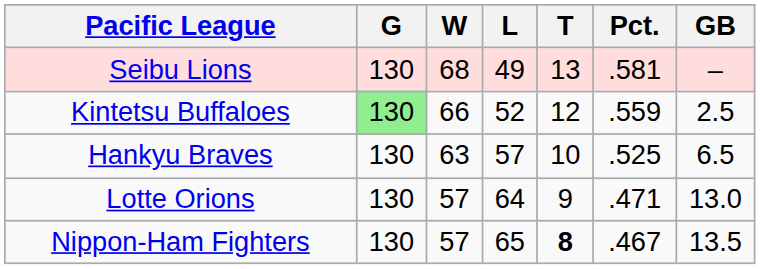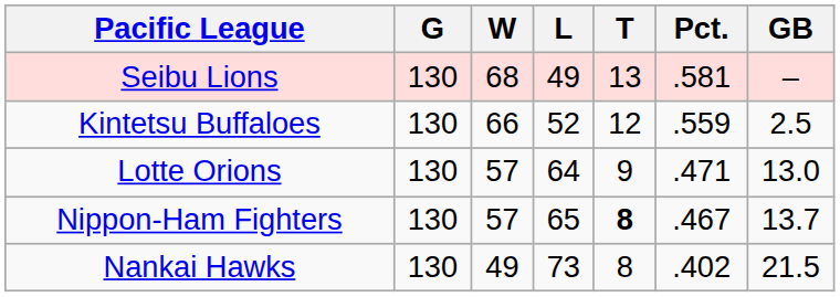 <table class="wikitable"  style="width:50%; text-align:center;">
 <tr>
 <th style="width:35%;"><a href='#'>Pacific League</a></th>
 <th style="width:5%;">G</th>
 <th style="width:5%;">W</th>
 <th style="width:5%;">L</th>
 <th style="width:5%;">T</th>
 <th style="width:7%;">Pct.</th>
 <th style="width:5%;">GB</th>
 </tr>
 <tr style="background:#fdd;">
 <td><a href='#'>Seibu Lions</a></td>
 <td>130</td>
 <td>68</td>
 <td>49</td>
 <td>13</td>
 <td>.581</td>
 <td>–</td>
 </tr>
 <tr align=center>
 <td><a href='#'>Kintetsu Buffaloes</a></td>
-<td style="background: lightgreen;">130</td>
+<td>130</td>
 <td>66</td>
 <td>52</td>
 <td>12</td>
 <td>.559</td>
 <td>2.5</td>
-</tr>
-<tr align=center>
-<td><a href='#'>Hankyu Braves</a></td>
-<td>130</td>
-<td>63</td>
-<td>57</td>
-<td>10</td>
-<td>.525</td>
-<td>6.5</td>
 </tr>
 <tr align=center>
 <td><a href='#'>Lotte Orions</a></td>
 <td>130</td>
 <td>57</td>
 <td>64</td>
 <td>9</td>
 <td>.471</td>
 <td>13.0</td>
 </tr>
 <tr align=center>
 <td><a href='#'>Nippon-Ham Fighters</a></td>
 <td>130</td>
 <td>57</td>
 <td>65</td>
 <td><strong>8</strong></td>
 <td>.467</td>
-<td>13.5</td>
+<td>13.7</td>
+</tr>
+<tr align=center>
+<td><a href='#'>Nankai Hawks</a></td>
+<td>130</td>
+<td>49</td>
+<td>73</td>
+<td>8</td>
+<td>.402</td>
+<td>21.5</td>
 </tr>
 </table>
